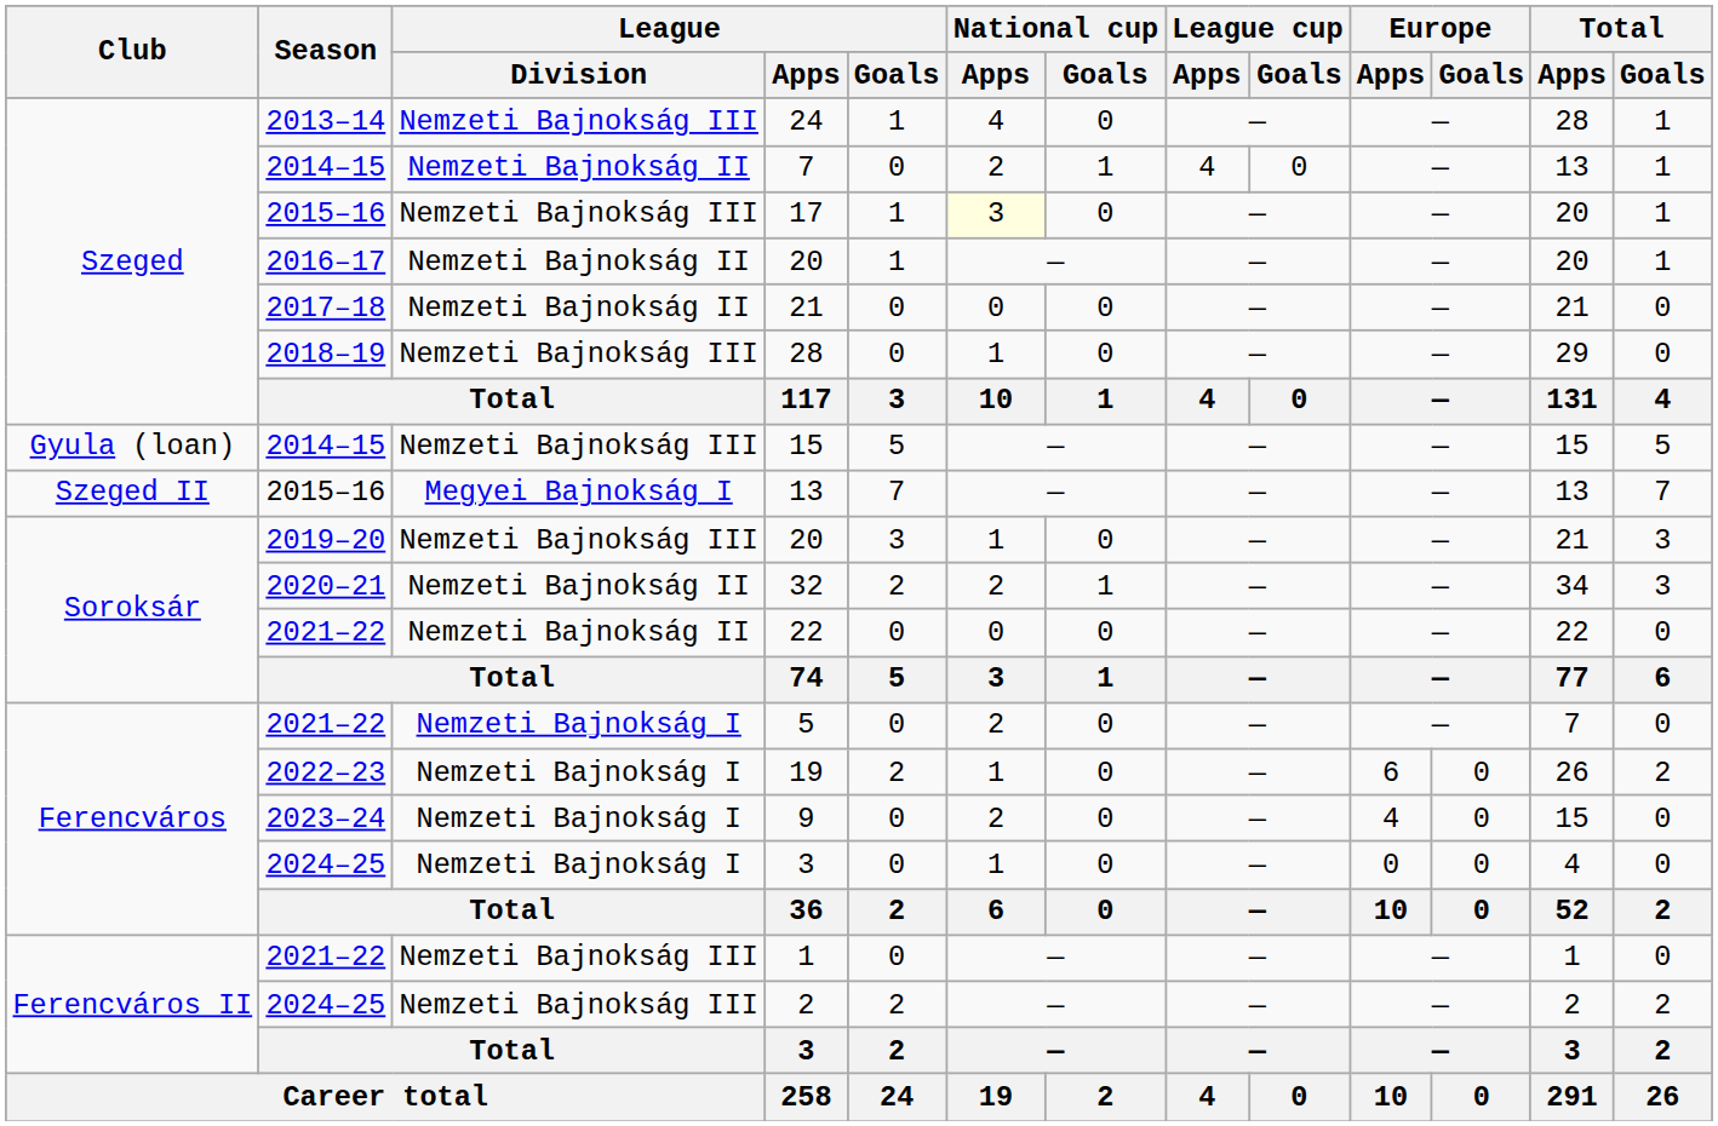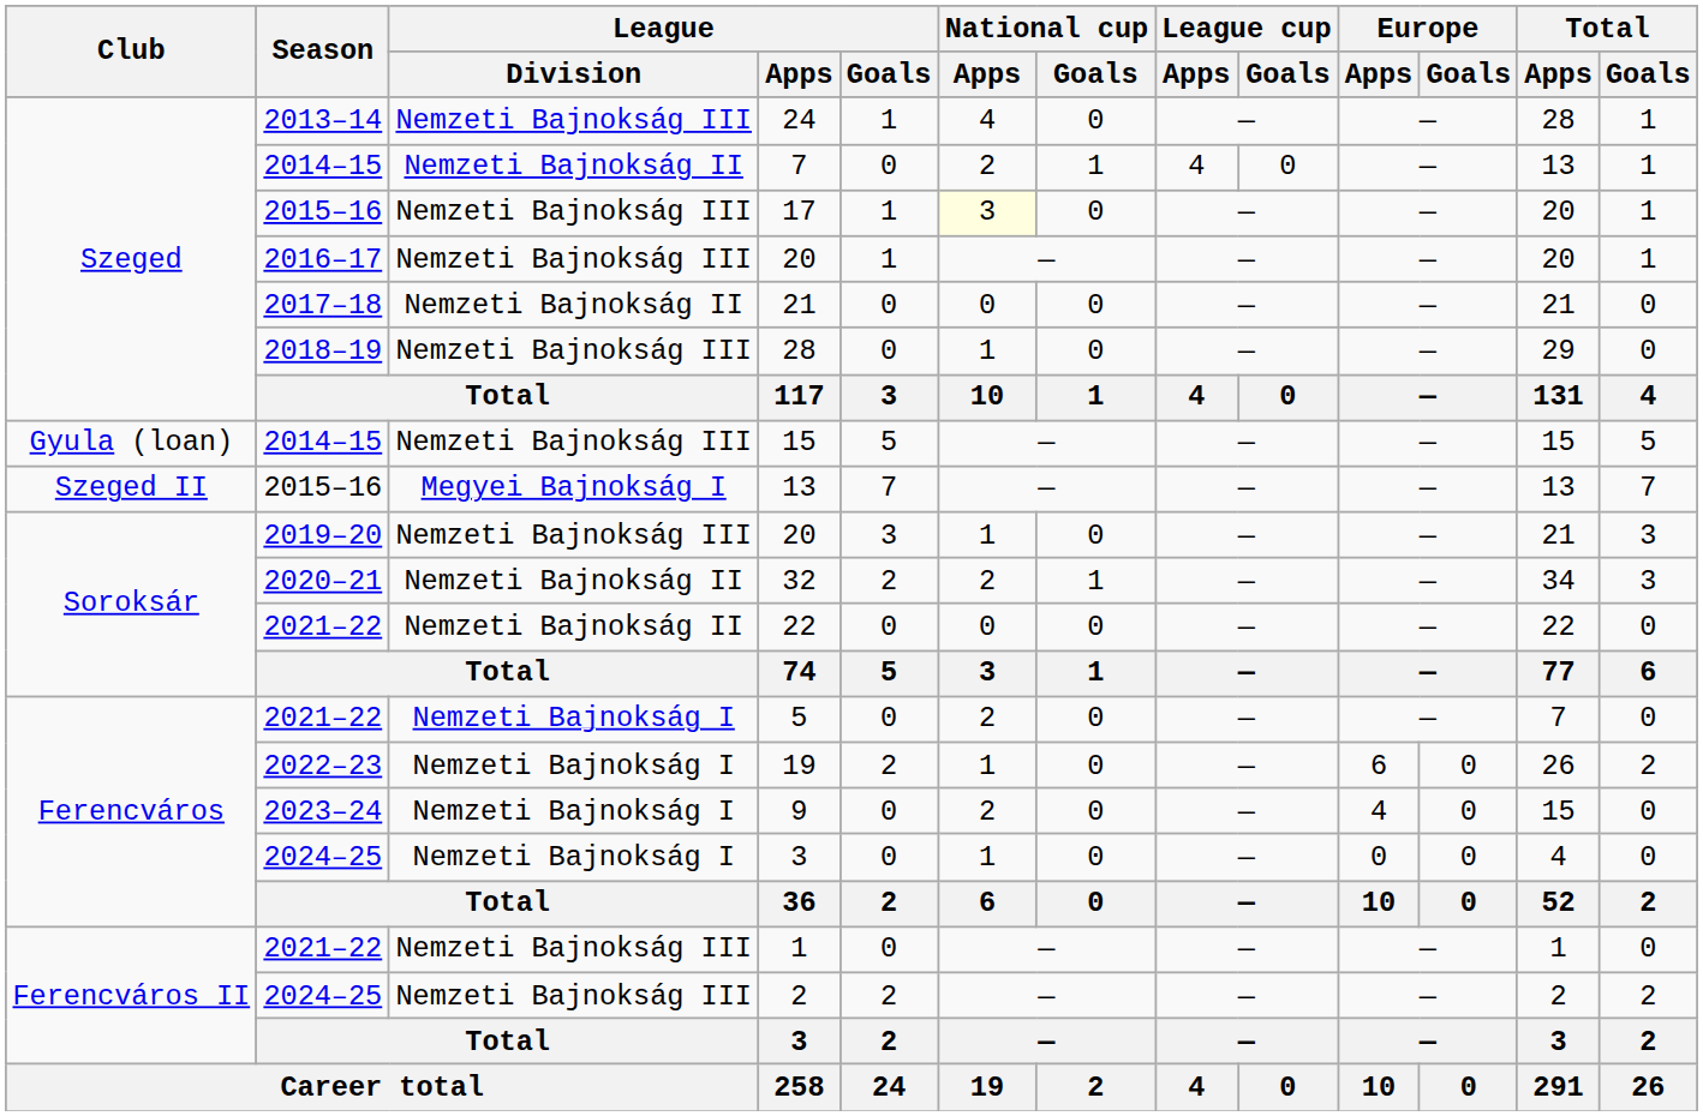 <table class="wikitable" style="text-align: center;">
 <tr>
 <th rowspan="2">Club</th>
 <th rowspan="2">Season</th>
 <th colspan="3">League</th>
 <th colspan="2">National cup</th>
 <th colspan="2">League cup</th>
 <th colspan="2">Europe</th>
 <th colspan="2">Total</th>
 </tr>
 <tr>
 <th>Division</th>
 <th>Apps</th>
 <th>Goals</th>
 <th>Apps</th>
 <th>Goals</th>
 <th>Apps</th>
 <th>Goals</th>
 <th>Apps</th>
 <th>Goals</th>
 <th>Apps</th>
 <th>Goals</th>
 </tr>
 <tr>
 <td rowspan="7"><a href='#'>Szeged</a></td>
 <td><a href='#'>2013–14</a></td>
 <td><a href='#'>Nemzeti Bajnokság III</a></td>
 <td>24</td>
 <td>1</td>
 <td>4</td>
 <td>0</td>
 <td colspan="2">—</td>
 <td colspan="2">—</td>
 <td>28</td>
 <td>1</td>
 </tr>
 <tr>
 <td><a href='#'>2014–15</a></td>
 <td><a href='#'>Nemzeti Bajnokság II</a></td>
 <td>7</td>
 <td>0</td>
 <td>2</td>
 <td>1</td>
 <td>4</td>
 <td>0</td>
 <td colspan="2">—</td>
 <td>13</td>
 <td>1</td>
 </tr>
 <tr>
 <td><a href='#'>2015–16</a></td>
 <td>Nemzeti Bajnokság III</td>
 <td>17</td>
 <td>1</td>
 <td style="background: lightyellow;">3</td>
 <td>0</td>
 <td colspan="2">—</td>
 <td colspan="2">—</td>
 <td>20</td>
 <td>1</td>
 </tr>
 <tr>
 <td><a href='#'>2016–17</a></td>
-<td>Nemzeti Bajnokság II</td>
+<td>Nemzeti Bajnokság III</td>
 <td>20</td>
 <td>1</td>
 <td colspan="2">—</td>
 <td colspan="2">—</td>
 <td colspan="2">—</td>
 <td>20</td>
 <td>1</td>
 </tr>
 <tr>
 <td><a href='#'>2017–18</a></td>
 <td>Nemzeti Bajnokság II</td>
 <td>21</td>
 <td>0</td>
 <td>0</td>
 <td>0</td>
 <td colspan="2">—</td>
 <td colspan="2">—</td>
 <td>21</td>
 <td>0</td>
 </tr>
 <tr>
 <td><a href='#'>2018–19</a></td>
 <td>Nemzeti Bajnokság III</td>
 <td>28</td>
 <td>0</td>
 <td>1</td>
 <td>0</td>
 <td colspan="2">—</td>
 <td colspan="2">—</td>
 <td>29</td>
 <td>0</td>
 </tr>
 <tr>
 <th colspan="2">Total</th>
 <th>117</th>
 <th>3</th>
 <th>10</th>
 <th>1</th>
 <th>4</th>
 <th>0</th>
 <th colspan="2">—</th>
 <th>131</th>
 <th>4</th>
 </tr>
 <tr>
 <td><a href='#'>Gyula</a> (loan)</td>
 <td><a href='#'>2014–15</a></td>
 <td>Nemzeti Bajnokság III</td>
 <td>15</td>
 <td>5</td>
 <td colspan="2">—</td>
 <td colspan="2">—</td>
 <td colspan="2">—</td>
 <td>15</td>
 <td>5</td>
 </tr>
 <tr>
 <td><a href='#'>Szeged II</a></td>
 <td>2015–16</td>
 <td><a href='#'>Megyei Bajnokság I</a></td>
 <td>13</td>
 <td>7</td>
 <td colspan="2">—</td>
 <td colspan="2">—</td>
 <td colspan="2">—</td>
 <td>13</td>
 <td>7</td>
 </tr>
 <tr>
 <td rowspan="4"><a href='#'>Soroksár</a></td>
 <td><a href='#'>2019–20</a></td>
 <td>Nemzeti Bajnokság III</td>
 <td>20</td>
 <td>3</td>
 <td>1</td>
 <td>0</td>
 <td colspan="2">—</td>
 <td colspan="2">—</td>
 <td>21</td>
 <td>3</td>
 </tr>
 <tr>
 <td><a href='#'>2020–21</a></td>
 <td>Nemzeti Bajnokság II</td>
 <td>32</td>
 <td>2</td>
 <td>2</td>
 <td>1</td>
 <td colspan="2">—</td>
 <td colspan="2">—</td>
 <td>34</td>
 <td>3</td>
 </tr>
 <tr>
 <td><a href='#'>2021–22</a></td>
 <td>Nemzeti Bajnokság II</td>
 <td>22</td>
 <td>0</td>
 <td>0</td>
 <td>0</td>
 <td colspan="2">—</td>
 <td colspan="2">—</td>
 <td>22</td>
 <td>0</td>
 </tr>
 <tr>
 <th colspan="2">Total</th>
 <th>74</th>
 <th>5</th>
 <th>3</th>
 <th>1</th>
 <th colspan="2">—</th>
 <th colspan="2">—</th>
 <th>77</th>
 <th>6</th>
 </tr>
 <tr>
 <td rowspan="5"><a href='#'>Ferencváros</a></td>
 <td><a href='#'>2021–22</a></td>
 <td><a href='#'>Nemzeti Bajnokság I</a></td>
 <td>5</td>
 <td>0</td>
 <td>2</td>
 <td>0</td>
 <td colspan="2">—</td>
 <td colspan="2">—</td>
 <td>7</td>
 <td>0</td>
 </tr>
 <tr>
 <td><a href='#'>2022–23</a></td>
 <td>Nemzeti Bajnokság I</td>
 <td>19</td>
 <td>2</td>
 <td>1</td>
 <td>0</td>
 <td colspan="2">—</td>
 <td>6</td>
 <td>0</td>
 <td>26</td>
 <td>2</td>
 </tr>
 <tr>
 <td><a href='#'>2023–24</a></td>
 <td>Nemzeti Bajnokság I</td>
 <td>9</td>
 <td>0</td>
 <td>2</td>
 <td>0</td>
 <td colspan="2">—</td>
 <td>4</td>
 <td>0</td>
 <td>15</td>
 <td>0</td>
 </tr>
 <tr>
 <td><a href='#'>2024–25</a></td>
 <td>Nemzeti Bajnokság I</td>
 <td>3</td>
 <td>0</td>
 <td>1</td>
 <td>0</td>
 <td colspan="2">—</td>
 <td>0</td>
 <td>0</td>
 <td>4</td>
 <td>0</td>
 </tr>
 <tr>
 <th colspan="2">Total</th>
 <th>36</th>
 <th>2</th>
 <th>6</th>
 <th>0</th>
 <th colspan="2">—</th>
 <th>10</th>
 <th>0</th>
 <th>52</th>
 <th>2</th>
 </tr>
 <tr>
 <td rowspan="3"><a href='#'>Ferencváros II</a></td>
 <td><a href='#'>2021–22</a></td>
 <td>Nemzeti Bajnokság III</td>
 <td>1</td>
 <td>0</td>
 <td colspan="2">—</td>
 <td colspan="2">—</td>
 <td colspan="2">—</td>
 <td>1</td>
 <td>0</td>
 </tr>
 <tr>
 <td><a href='#'>2024–25</a></td>
 <td>Nemzeti Bajnokság III</td>
 <td>2</td>
 <td>2</td>
 <td colspan="2">—</td>
 <td colspan="2">—</td>
 <td colspan="2">—</td>
 <td>2</td>
 <td>2</td>
 </tr>
 <tr>
 <th colspan="2">Total</th>
 <th>3</th>
 <th>2</th>
 <th colspan="2">—</th>
 <th colspan="2">—</th>
 <th colspan="2">—</th>
 <th>3</th>
 <th>2</th>
 </tr>
 <tr>
 <th colspan="3">Career total</th>
 <th>258</th>
 <th>24</th>
 <th>19</th>
 <th>2</th>
 <th>4</th>
 <th>0</th>
 <th>10</th>
 <th>0</th>
 <th>291</th>
 <th>26</th>
 </tr>
 </table>
